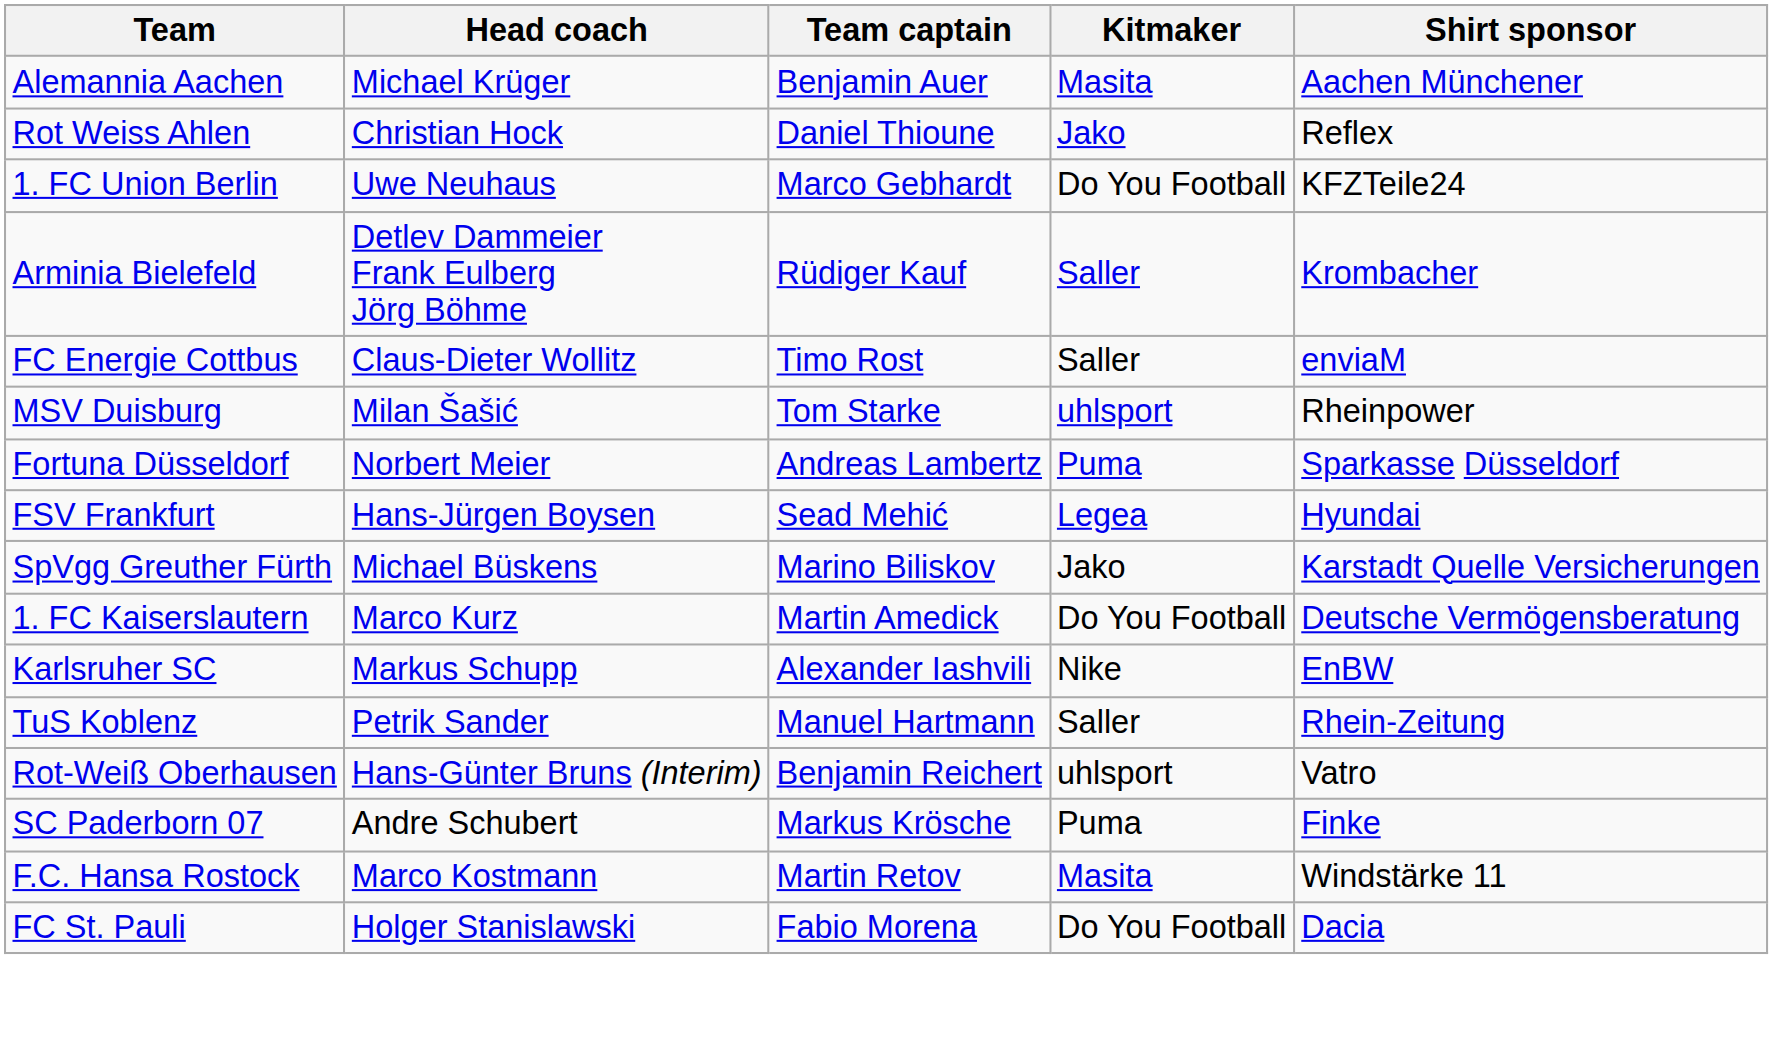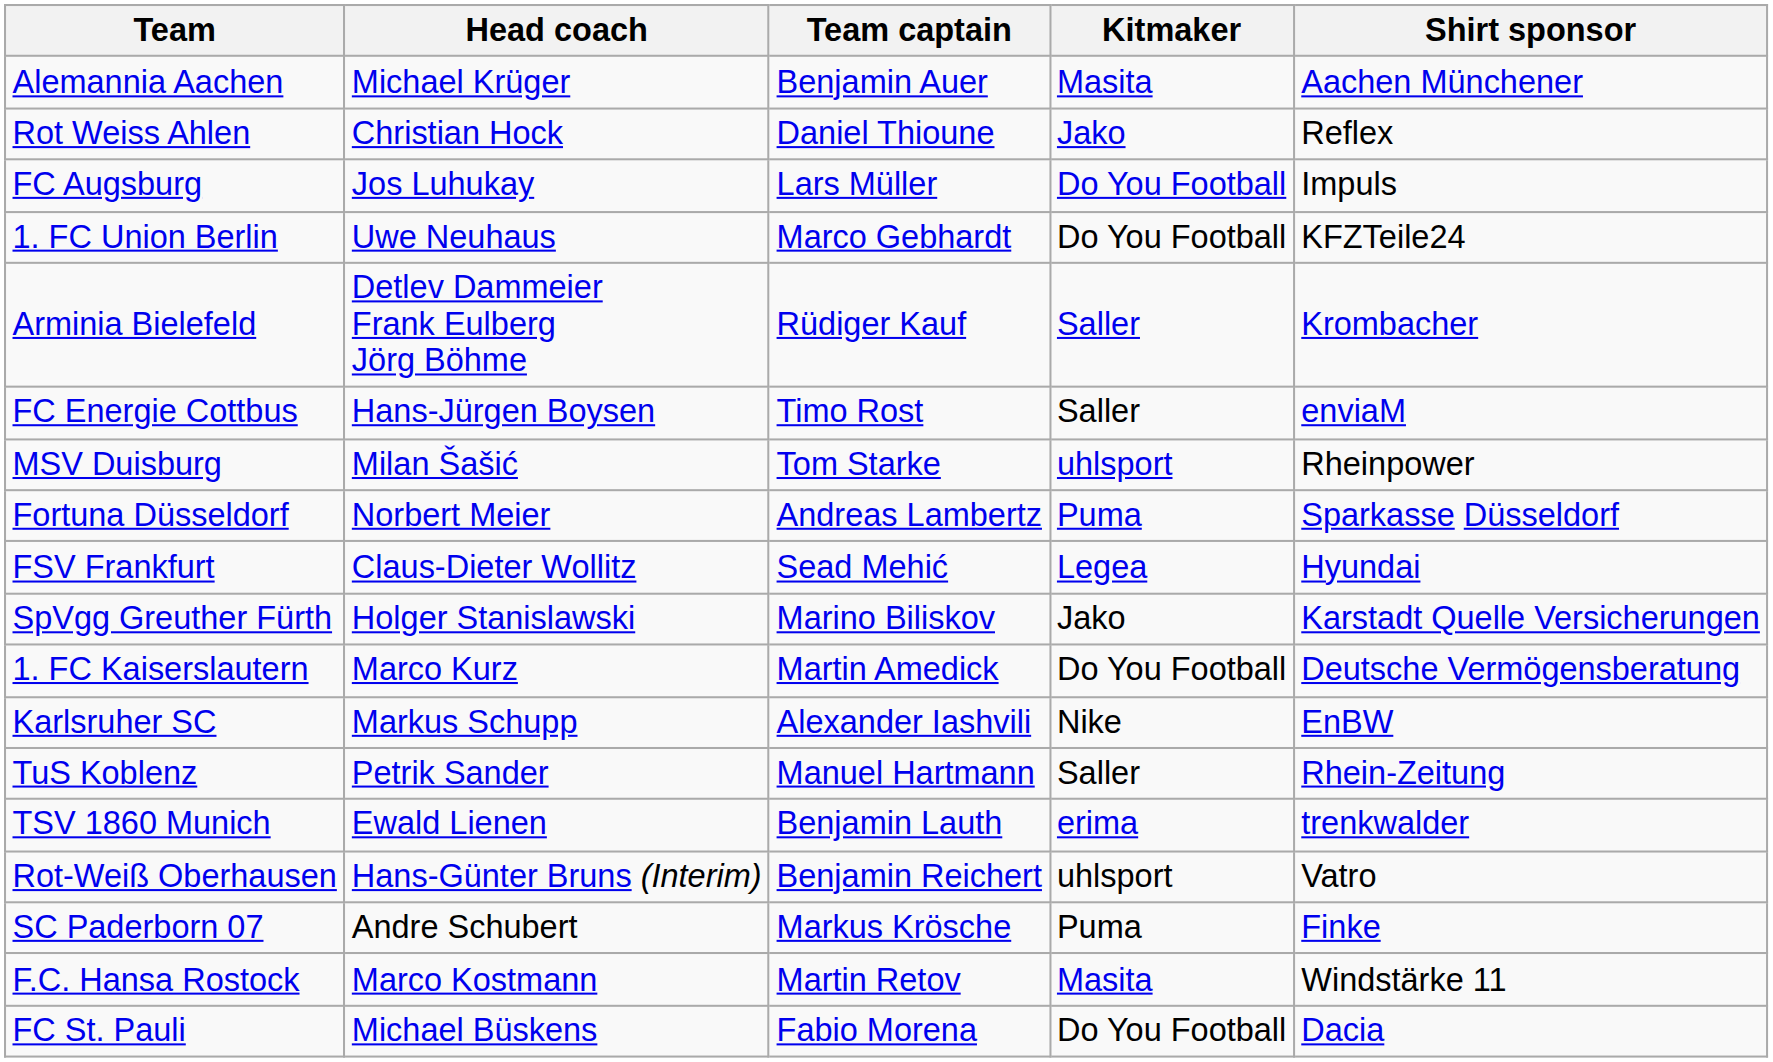 <table class="wikitable sortable">
 <tr>
 <th>Team</th>
 <th>Head coach</th>
 <th>Team captain</th>
 <th>Kitmaker</th>
 <th>Shirt sponsor</th>
 </tr>
 <tr>
 <td><a href='#'>Alemannia Aachen</a></td>
 <td> <a href='#'>Michael Krüger</a></td>
 <td> <a href='#'>Benjamin Auer</a></td>
 <td><a href='#'>Masita</a></td>
 <td><a href='#'>Aachen Münchener</a></td>
 </tr>
 <tr>
 <td><a href='#'>Rot Weiss Ahlen</a></td>
 <td> <a href='#'>Christian Hock</a></td>
 <td> <a href='#'>Daniel Thioune</a></td>
 <td><a href='#'>Jako</a></td>
 <td>Reflex</td>
 </tr>
 <tr>
+<td><a href='#'>FC Augsburg</a></td>
+<td> <a href='#'>Jos Luhukay</a></td>
+<td> <a href='#'>Lars Müller</a></td>
+<td><a href='#'>Do You Football</a></td>
+<td>Impuls</td>
+</tr>
+<tr>
 <td><a href='#'>1. FC Union Berlin</a></td>
 <td> <a href='#'>Uwe Neuhaus</a></td>
 <td> <a href='#'>Marco Gebhardt</a></td>
 <td>Do You Football</td>
 <td>KFZTeile24</td>
 </tr>
 <tr>
 <td><a href='#'>Arminia Bielefeld</a></td>
 <td> <a href='#'>Detlev Dammeier</a><br> <a href='#'>Frank Eulberg</a><br> <a href='#'>Jörg Böhme</a></td>
 <td> <a href='#'>Rüdiger Kauf</a></td>
 <td><a href='#'>Saller</a></td>
 <td><a href='#'>Krombacher</a></td>
 </tr>
 <tr>
 <td><a href='#'>FC Energie Cottbus</a></td>
-<td> <a href='#'>Claus-Dieter Wollitz</a></td>
+<td> <a href='#'>Hans-Jürgen Boysen</a></td>
 <td> <a href='#'>Timo Rost</a></td>
 <td>Saller</td>
 <td><a href='#'>enviaM</a></td>
 </tr>
 <tr>
 <td><a href='#'>MSV Duisburg</a></td>
 <td> <a href='#'>Milan Šašić</a></td>
 <td> <a href='#'>Tom Starke</a></td>
 <td><a href='#'>uhlsport</a></td>
 <td>Rheinpower</td>
 </tr>
 <tr>
 <td><a href='#'>Fortuna Düsseldorf</a></td>
 <td> <a href='#'>Norbert Meier</a></td>
 <td> <a href='#'>Andreas Lambertz</a></td>
 <td><a href='#'>Puma</a></td>
 <td><a href='#'>Sparkasse</a> <a href='#'>Düsseldorf</a></td>
 </tr>
 <tr>
 <td><a href='#'>FSV Frankfurt</a></td>
-<td> <a href='#'>Hans-Jürgen Boysen</a></td>
+<td> <a href='#'>Claus-Dieter Wollitz</a></td>
 <td> <a href='#'>Sead Mehić</a></td>
 <td><a href='#'>Legea</a></td>
 <td><a href='#'>Hyundai</a></td>
 </tr>
 <tr>
 <td><a href='#'>SpVgg Greuther Fürth</a></td>
-<td> <a href='#'>Michael Büskens</a></td>
+<td> <a href='#'>Holger Stanislawski</a></td>
 <td> <a href='#'>Marino Biliskov</a></td>
 <td>Jako</td>
 <td><a href='#'>Karstadt Quelle Versicherungen</a></td>
 </tr>
 <tr>
 <td><a href='#'>1. FC Kaiserslautern</a></td>
 <td> <a href='#'>Marco Kurz</a></td>
 <td> <a href='#'>Martin Amedick</a></td>
 <td>Do You Football</td>
 <td><a href='#'>Deutsche Vermögensberatung</a></td>
 </tr>
 <tr>
 <td><a href='#'>Karlsruher SC</a></td>
 <td> <a href='#'>Markus Schupp</a></td>
 <td> <a href='#'>Alexander Iashvili</a></td>
 <td>Nike</td>
 <td><a href='#'>EnBW</a></td>
 </tr>
 <tr>
 <td><a href='#'>TuS Koblenz</a></td>
 <td> <a href='#'>Petrik Sander</a></td>
 <td> <a href='#'>Manuel Hartmann</a></td>
 <td>Saller</td>
 <td><a href='#'>Rhein-Zeitung</a></td>
 </tr>
 <tr>
+<td><a href='#'>TSV 1860 Munich</a></td>
+<td> <a href='#'>Ewald Lienen</a></td>
+<td> <a href='#'>Benjamin Lauth</a></td>
+<td><a href='#'>erima</a></td>
+<td><a href='#'>trenkwalder</a></td>
+</tr>
+<tr>
 <td><a href='#'>Rot-Weiß Oberhausen</a></td>
 <td> <a href='#'>Hans-Günter Bruns</a> <em>(Interim)</em></td>
 <td> <a href='#'>Benjamin Reichert</a></td>
 <td>uhlsport</td>
 <td>Vatro</td>
 </tr>
 <tr>
 <td><a href='#'>SC Paderborn 07</a></td>
 <td> Andre Schubert</td>
 <td> <a href='#'>Markus Krösche</a></td>
 <td>Puma</td>
 <td><a href='#'>Finke</a></td>
 </tr>
 <tr>
 <td><a href='#'>F.C. Hansa Rostock</a></td>
 <td> <a href='#'>Marco Kostmann</a></td>
 <td> <a href='#'>Martin Retov</a></td>
 <td><a href='#'>Masita</a></td>
 <td>Windstärke 11</td>
 </tr>
 <tr>
 <td><a href='#'>FC St. Pauli</a></td>
-<td> <a href='#'>Holger Stanislawski</a></td>
+<td> <a href='#'>Michael Büskens</a></td>
 <td> <a href='#'>Fabio Morena</a></td>
 <td>Do You Football</td>
 <td><a href='#'>Dacia</a></td>
 </tr>
 </table>
